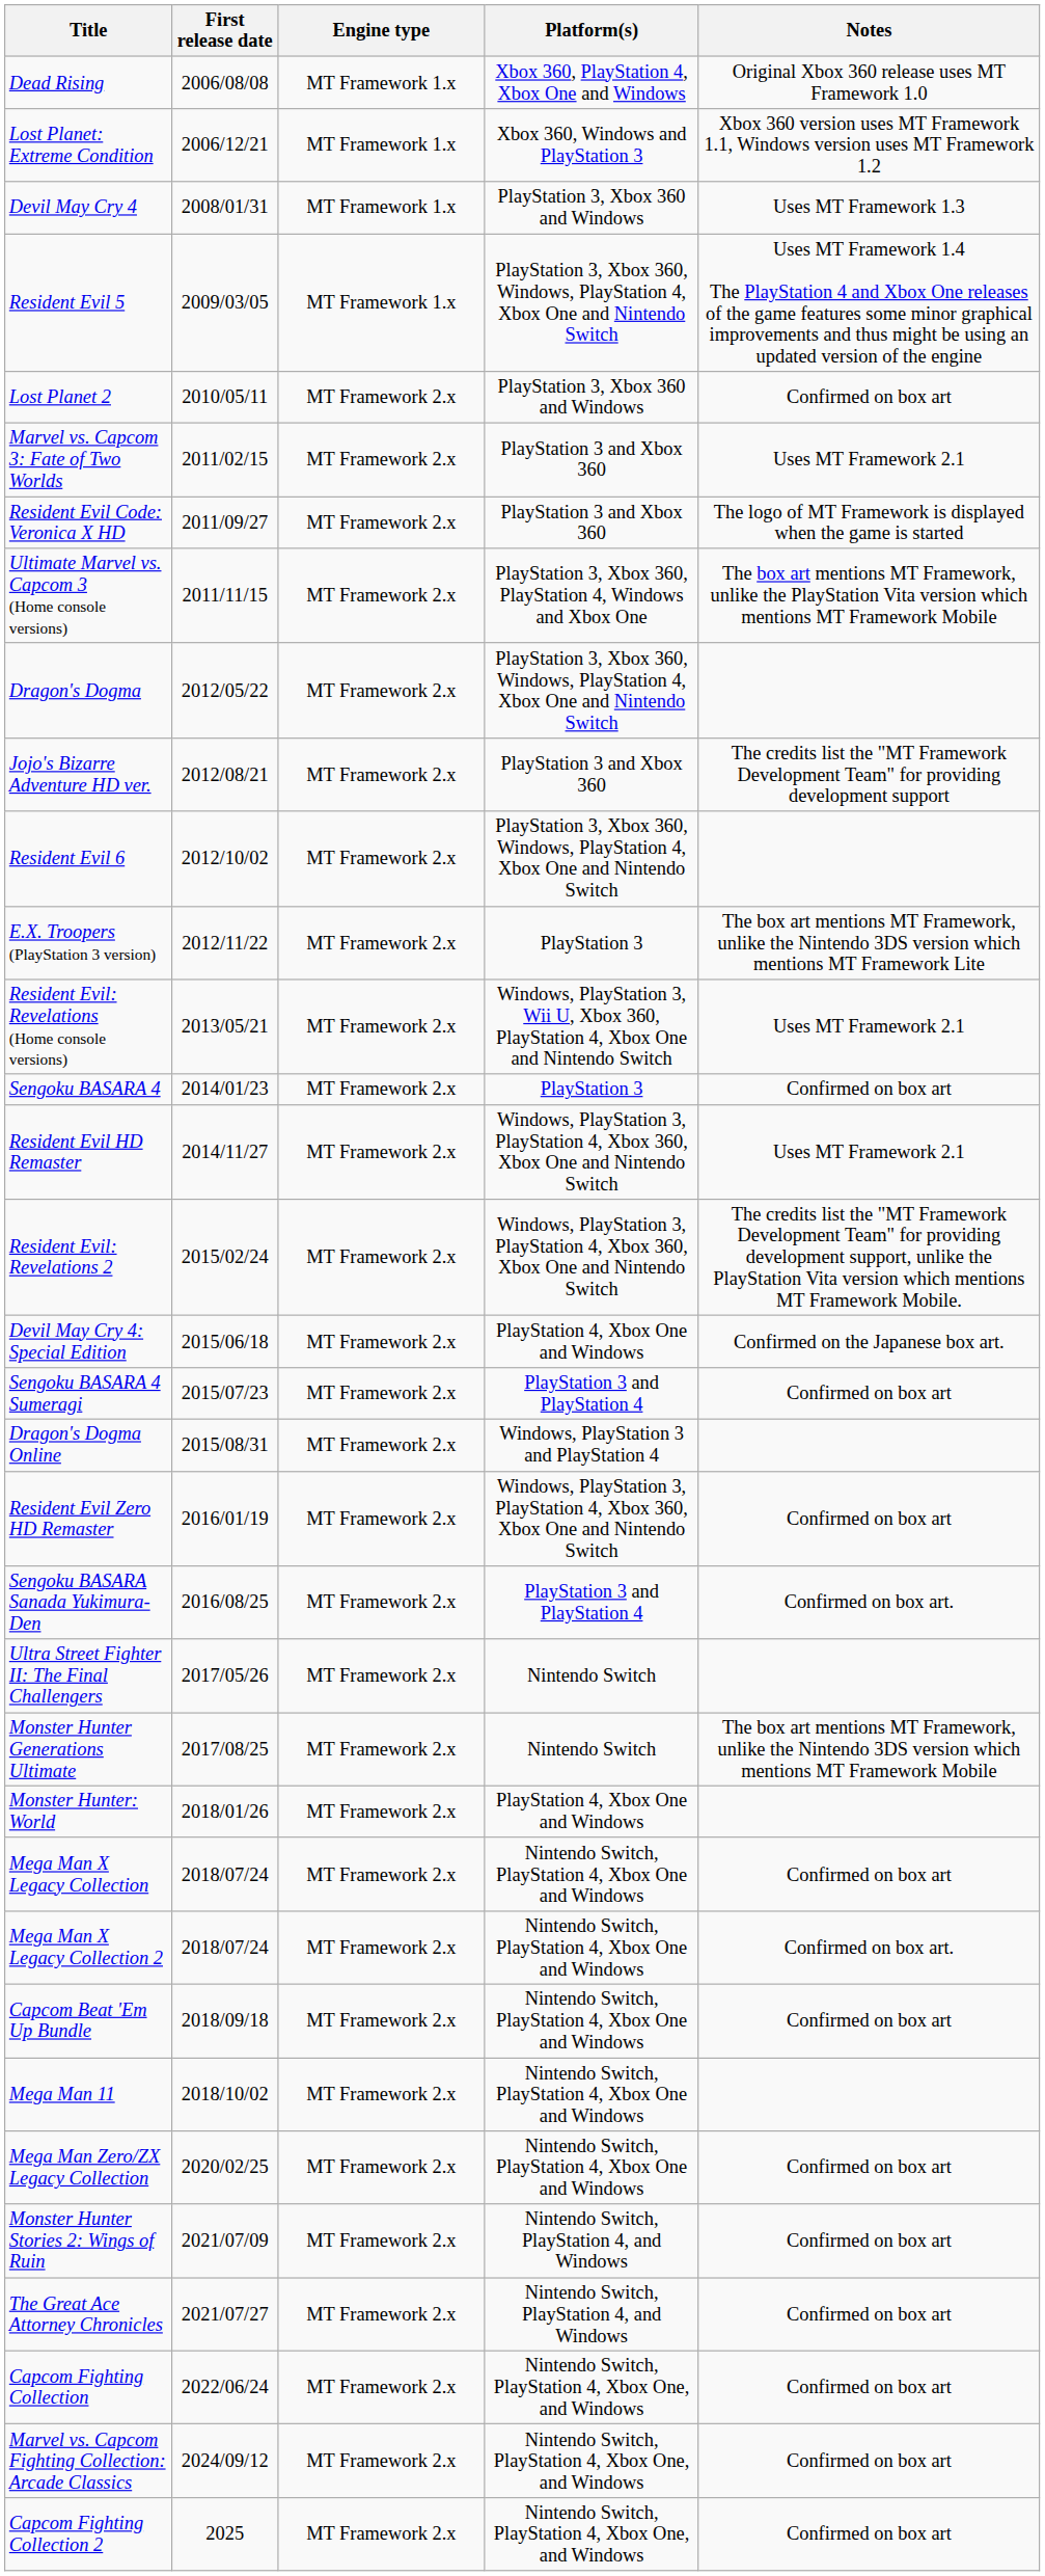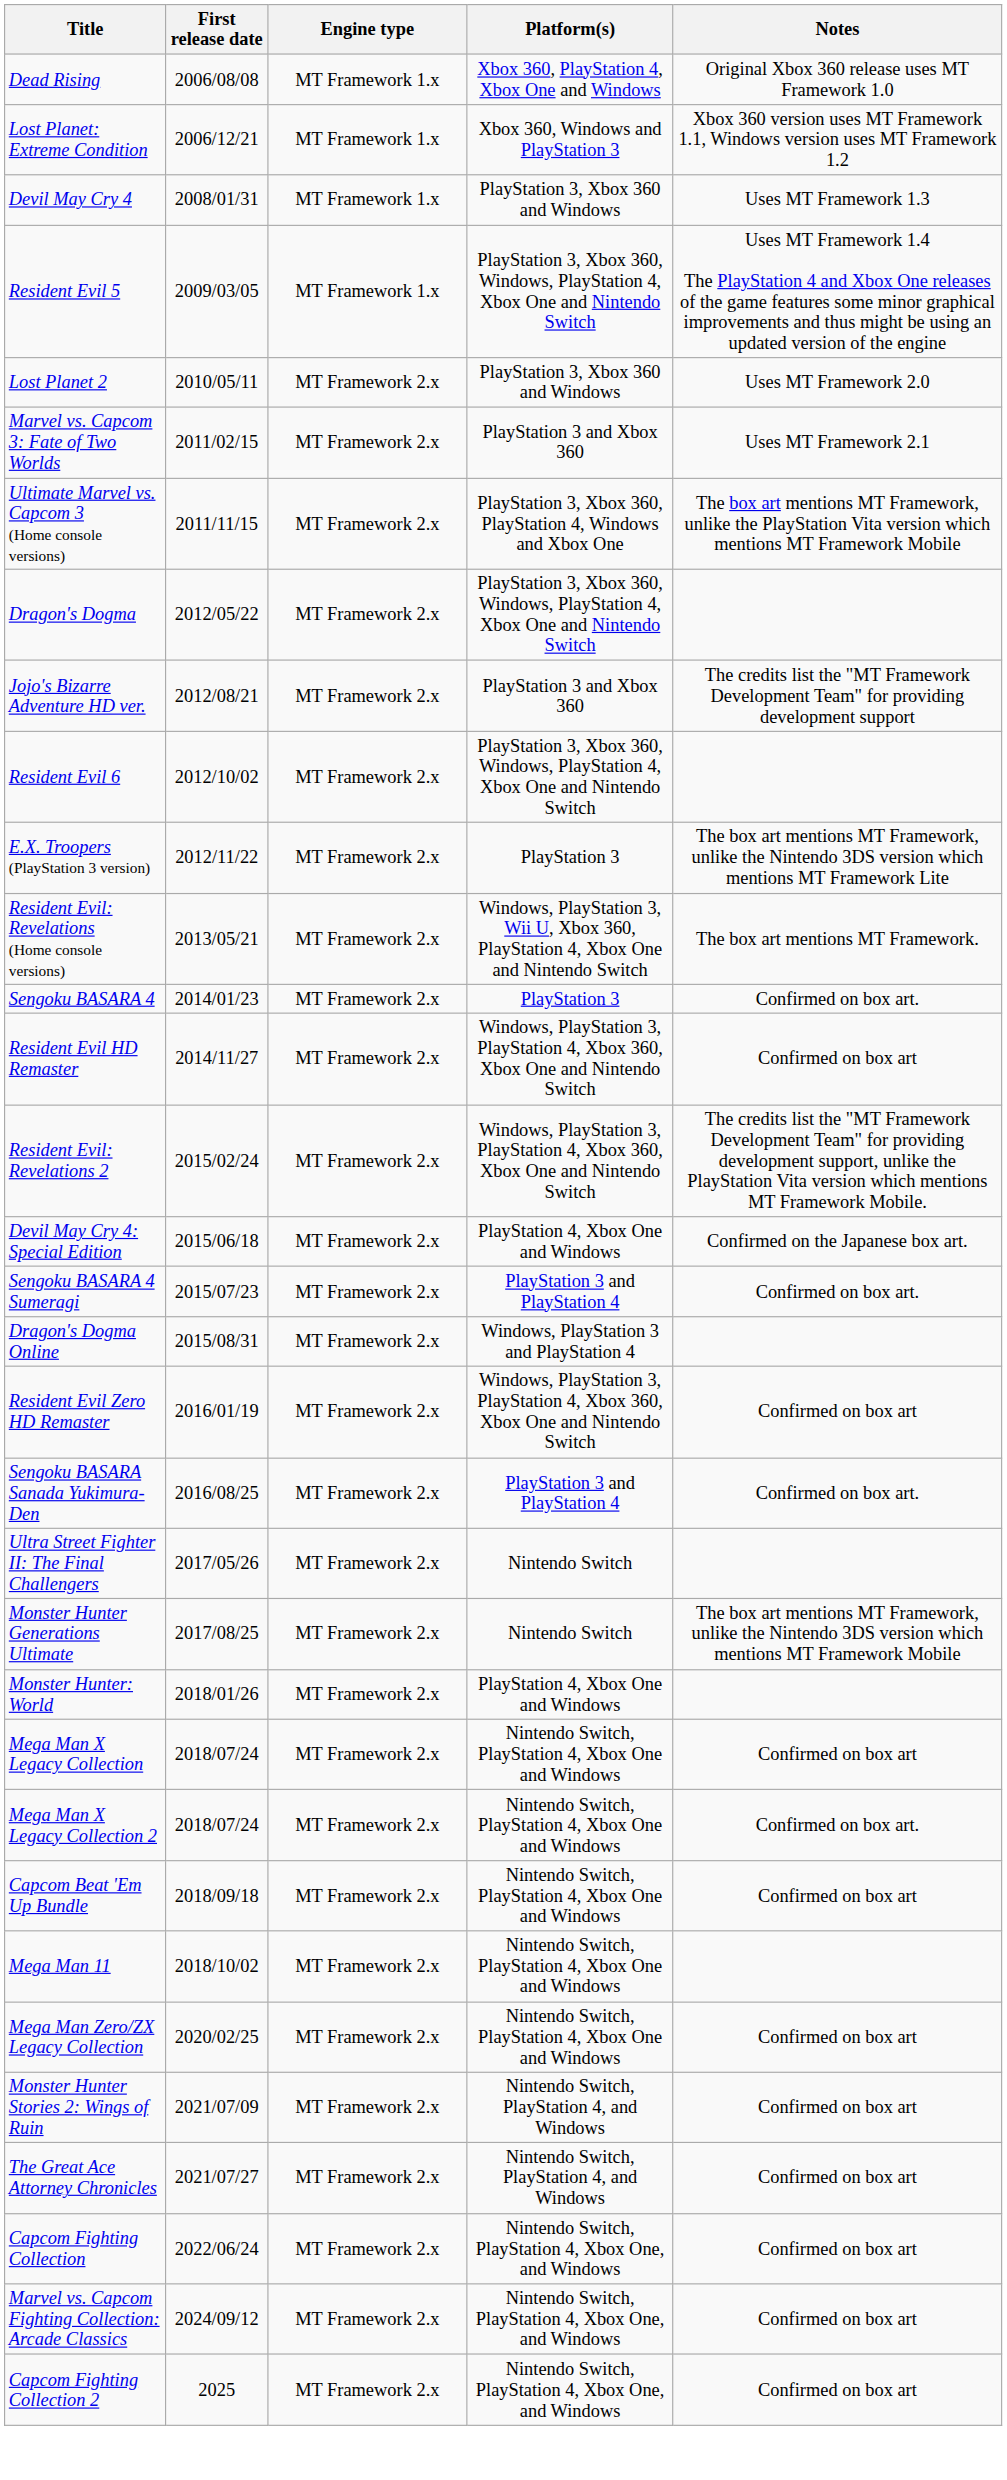 <table class="wikitable sortable">
 <tr>
 <th>Title</th>
 <th>First release date</th>
 <th width=20%>Engine type</th>
 <th>Platform(s)</th>
 <th>Notes</th>
 </tr>
 <tr>
 <td><em><a href='#'>Dead Rising</a></em></td>
 <td align="center">2006/08/08</td>
 <td align="center">MT Framework 1.x</td>
 <td align="center"><a href='#'>Xbox 360</a>, <a href='#'>PlayStation 4</a>, <a href='#'>Xbox One</a> and <a href='#'>Windows</a></td>
 <td align="center">Original Xbox 360 release uses MT Framework 1.0</td>
 </tr>
 <tr>
 <td><em><a href='#'>Lost Planet: Extreme Condition</a></em></td>
 <td align="center">2006/12/21</td>
 <td align="center">MT Framework 1.x</td>
 <td align="center">Xbox 360, Windows and <a href='#'>PlayStation 3</a></td>
 <td align="center">Xbox 360 version uses MT Framework 1.1, Windows version uses MT Framework 1.2</td>
 </tr>
 <tr>
 <td><em><a href='#'>Devil May Cry 4</a></em></td>
 <td align="center">2008/01/31</td>
 <td align="center">MT Framework 1.x</td>
 <td align="center">PlayStation 3, Xbox 360 and Windows</td>
 <td align="center">Uses MT Framework 1.3</td>
 </tr>
 <tr>
 <td><em><a href='#'>Resident Evil 5</a></em></td>
 <td align="center">2009/03/05</td>
 <td align="center">MT Framework 1.x</td>
 <td align="center">PlayStation 3, Xbox 360, Windows, PlayStation 4, Xbox One and <a href='#'>Nintendo Switch</a></td>
 <td align="center">Uses MT Framework 1.4<br><br>The <a href='#'>PlayStation 4 and Xbox One releases</a> of the game features some minor graphical improvements and thus might be using an updated version of the engine</td>
 </tr>
 <tr>
 <td><em><a href='#'>Lost Planet 2</a></em></td>
 <td align="center">2010/05/11</td>
 <td align="center">MT Framework 2.x</td>
 <td align="center">PlayStation 3, Xbox 360 and Windows</td>
-<td align="center">Confirmed on box art</td>
+<td align="center">Uses MT Framework 2.0</td>
 </tr>
 <tr>
 <td><em><a href='#'>Marvel vs. Capcom 3: Fate of Two Worlds</a></em></td>
 <td align="center">2011/02/15</td>
 <td align="center">MT Framework 2.x</td>
 <td align="center">PlayStation 3 and Xbox 360</td>
 <td align="center">Uses MT Framework 2.1</td>
-</tr>
-<tr>
-<td><em><a href='#'>Resident Evil Code: Veronica X HD</a></em></td>
-<td align="center">2011/09/27</td>
-<td align="center">MT Framework 2.x</td>
-<td align="center">PlayStation 3 and Xbox 360</td>
-<td align="center">The logo of MT Framework is displayed when the game is started</td>
 </tr>
 <tr>
 <td><em><a href='#'>Ultimate Marvel vs. Capcom 3</a></em><br><small>(Home console versions)</small></td>
 <td align="center">2011/11/15</td>
 <td align="center">MT Framework 2.x</td>
 <td align="center">PlayStation 3, Xbox 360, PlayStation 4, Windows and Xbox One</td>
 <td align="center">The <a href='#'>box art</a> mentions MT Framework, unlike the PlayStation Vita version which mentions MT Framework Mobile</td>
 </tr>
 <tr>
 <td><em><a href='#'>Dragon's Dogma</a></em></td>
 <td align="center">2012/05/22</td>
 <td align="center">MT Framework 2.x</td>
 <td align="center">PlayStation 3, Xbox 360, Windows, PlayStation 4, Xbox One and <a href='#'>Nintendo Switch</a></td>
 <td align="center"></td>
 </tr>
 <tr>
 <td><em><a href='#'>Jojo's Bizarre Adventure HD ver.</a></em></td>
 <td align="center">2012/08/21</td>
 <td align="center">MT Framework 2.x</td>
 <td align="center">PlayStation 3 and Xbox 360</td>
 <td align="center">The credits list the "MT Framework Development Team" for providing development support</td>
 </tr>
 <tr>
 <td><em><a href='#'>Resident Evil 6</a></em></td>
 <td align="center">2012/10/02</td>
 <td align="center">MT Framework 2.x</td>
 <td align="center">PlayStation 3, Xbox 360, Windows, PlayStation 4, Xbox One and Nintendo Switch</td>
 <td align="center"></td>
 </tr>
 <tr>
 <td><em><a href='#'>E.X. Troopers</a></em><br><small>(PlayStation 3 version)</small></td>
 <td align="center">2012/11/22</td>
 <td align="center">MT Framework 2.x</td>
 <td align="center">PlayStation 3</td>
 <td align="center">The box art mentions MT Framework, unlike the Nintendo 3DS version which mentions MT Framework Lite</td>
 </tr>
 <tr>
 <td><em><a href='#'>Resident Evil: Revelations</a></em><br><small>(Home console versions)</small></td>
 <td align="center">2013/05/21</td>
 <td align="center">MT Framework 2.x</td>
 <td align="center">Windows, PlayStation 3, <a href='#'>Wii U</a>, Xbox 360, PlayStation 4, Xbox One and Nintendo Switch</td>
-<td align="center">Uses MT Framework 2.1</td>
+<td align="center">The box art mentions MT Framework.</td>
 </tr>
 <tr>
 <td><em><a href='#'>Sengoku BASARA 4</a></em></td>
 <td align="center">2014/01/23</td>
 <td align="center">MT Framework 2.x</td>
 <td align="center"><a href='#'>PlayStation 3</a></td>
-<td align="center">Confirmed on box art</td>
+<td align="center">Confirmed on box art.</td>
 </tr>
 <tr>
 <td><em><a href='#'>Resident Evil HD Remaster</a></em></td>
 <td align="center">2014/11/27</td>
 <td align="center">MT Framework 2.x</td>
 <td align="center">Windows, PlayStation 3, PlayStation 4, Xbox 360, Xbox One and Nintendo Switch</td>
-<td align="center">Uses MT Framework 2.1</td>
+<td align="center">Confirmed on box art</td>
 </tr>
 <tr>
 <td><em><a href='#'>Resident Evil: Revelations 2</a></em></td>
 <td align="center">2015/02/24</td>
 <td align="center">MT Framework 2.x</td>
 <td align="center">Windows, PlayStation 3, PlayStation 4, Xbox 360, Xbox One and Nintendo Switch</td>
 <td align="center">The credits list the "MT Framework Development Team" for providing development support, unlike the PlayStation Vita version which mentions MT Framework Mobile.</td>
 </tr>
 <tr>
 <td><em><a href='#'>Devil May Cry 4: Special Edition</a></em></td>
 <td align="center">2015/06/18</td>
 <td align="center">MT Framework 2.x</td>
 <td align="center">PlayStation 4, Xbox One and Windows</td>
 <td align="center">Confirmed on the Japanese box art.</td>
 </tr>
 <tr>
 <td><em><a href='#'>Sengoku BASARA 4 Sumeragi</a></em></td>
 <td align="center">2015/07/23</td>
 <td align="center">MT Framework 2.x</td>
 <td align="center"><a href='#'>PlayStation 3</a> and <a href='#'>PlayStation 4</a></td>
-<td align="center">Confirmed on box art</td>
+<td align="center">Confirmed on box art.</td>
 </tr>
 <tr>
 <td><em><a href='#'>Dragon's Dogma Online</a></em></td>
 <td align="center">2015/08/31</td>
 <td align="center">MT Framework 2.x</td>
 <td align="center">Windows, PlayStation 3 and PlayStation 4</td>
 <td align="center"></td>
 </tr>
 <tr>
 <td><em><a href='#'>Resident Evil Zero HD Remaster</a></em></td>
 <td align="center">2016/01/19</td>
 <td align="center">MT Framework 2.x</td>
 <td align="center">Windows, PlayStation 3, PlayStation 4, Xbox 360, Xbox One and Nintendo Switch</td>
 <td align="center">Confirmed on box art</td>
 </tr>
 <tr>
 <td><em><a href='#'>Sengoku BASARA Sanada Yukimura-Den</a></em></td>
 <td align="center">2016/08/25</td>
 <td align="center">MT Framework 2.x</td>
 <td align="center"><a href='#'>PlayStation 3</a> and <a href='#'>PlayStation 4</a></td>
 <td align="center">Confirmed on box art.</td>
 </tr>
 <tr>
 <td><em><a href='#'>Ultra Street Fighter II: The Final Challengers</a></em></td>
 <td align="center">2017/05/26</td>
 <td align="center">MT Framework 2.x</td>
 <td align="center">Nintendo Switch</td>
 <td align="center"></td>
 </tr>
 <tr>
 <td><em><a href='#'>Monster Hunter Generations Ultimate</a></em></td>
 <td align="center">2017/08/25</td>
 <td align="center">MT Framework 2.x</td>
 <td align="center">Nintendo Switch</td>
 <td align="center">The box art mentions MT Framework, unlike the Nintendo 3DS version which mentions MT Framework Mobile</td>
 </tr>
 <tr>
 <td><em><a href='#'>Monster Hunter: World</a></em></td>
 <td align="center">2018/01/26</td>
 <td align="center">MT Framework 2.x</td>
 <td align="center">PlayStation 4, Xbox One and Windows</td>
 <td align="center"></td>
 </tr>
 <tr>
 <td><em><a href='#'>Mega Man X Legacy Collection</a></em></td>
 <td align="center">2018/07/24</td>
 <td align="center">MT Framework 2.x</td>
 <td align="center">Nintendo Switch, PlayStation 4, Xbox One and Windows</td>
 <td align="center">Confirmed on box art</td>
 </tr>
 <tr>
 <td><em><a href='#'>Mega Man X Legacy Collection 2</a></em></td>
 <td align="center">2018/07/24</td>
 <td align="center">MT Framework 2.x</td>
 <td align="center">Nintendo Switch, PlayStation 4, Xbox One and Windows</td>
 <td align="center">Confirmed on box art.</td>
 </tr>
 <tr>
 <td><em><a href='#'>Capcom Beat 'Em Up Bundle</a></em></td>
 <td align="center">2018/09/18</td>
 <td align="center">MT Framework 2.x</td>
 <td align="center">Nintendo Switch, PlayStation 4, Xbox One and Windows</td>
 <td align="center">Confirmed on box art</td>
 </tr>
 <tr>
 <td><em><a href='#'>Mega Man 11</a></em></td>
 <td align="center">2018/10/02</td>
 <td align="center">MT Framework 2.x</td>
 <td align="center">Nintendo Switch, PlayStation 4, Xbox One and Windows</td>
 <td align="center"></td>
 </tr>
 <tr>
 <td><em><a href='#'>Mega Man Zero/ZX Legacy Collection</a></em></td>
 <td align="center">2020/02/25</td>
 <td align="center">MT Framework 2.x</td>
 <td align="center">Nintendo Switch, PlayStation 4, Xbox One and Windows</td>
 <td align="center">Confirmed on box art</td>
 </tr>
 <tr>
 <td><em><a href='#'>Monster Hunter Stories 2: Wings of Ruin</a></em></td>
 <td align="center">2021/07/09</td>
 <td align="center">MT Framework 2.x</td>
 <td align="center">Nintendo Switch, PlayStation 4, and Windows</td>
 <td align="center">Confirmed on box art</td>
 </tr>
 <tr>
 <td><em><a href='#'>The Great Ace Attorney Chronicles</a></em></td>
 <td align="center">2021/07/27</td>
 <td align="center">MT Framework 2.x</td>
 <td align="center">Nintendo Switch, PlayStation 4, and Windows</td>
 <td align="center">Confirmed on box art</td>
 </tr>
 <tr>
 <td><em><a href='#'>Capcom Fighting Collection</a></em></td>
 <td align="center">2022/06/24</td>
 <td align="center">MT Framework 2.x</td>
 <td align="center">Nintendo Switch, PlayStation 4, Xbox One, and Windows</td>
 <td align="center">Confirmed on box art</td>
 </tr>
 <tr>
 <td><em><a href='#'>Marvel vs. Capcom Fighting Collection: Arcade Classics</a></em></td>
 <td align="center">2024/09/12</td>
 <td align="center">MT Framework 2.x</td>
 <td align="center">Nintendo Switch, PlayStation 4, Xbox One, and Windows</td>
 <td align="center">Confirmed on box art</td>
 </tr>
 <tr>
 <td><em><a href='#'>Capcom Fighting Collection 2</a></em></td>
 <td align="center">2025</td>
 <td align="center">MT Framework 2.x</td>
 <td align="center">Nintendo Switch, PlayStation 4, Xbox One, and Windows</td>
 <td align="center">Confirmed on box art</td>
 </tr>
 </table>
